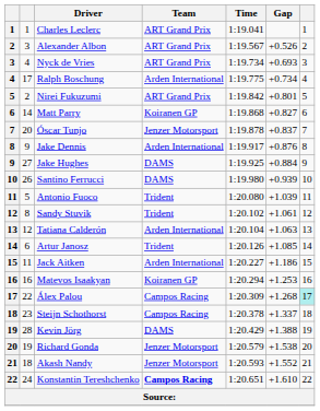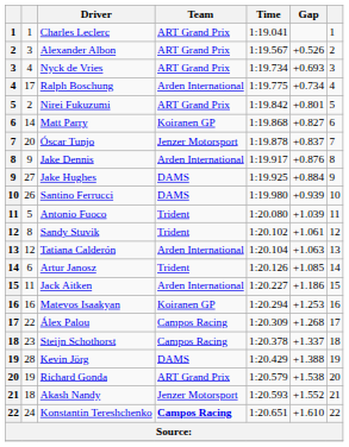 <table class="wikitable" style="font-size:85%">
 <tr>
 <th></th>
 <th></th>
 <th>Driver</th>
 <th>Team</th>
 <th>Time</th>
 <th>Gap</th>
 <th></th>
 </tr>
 <tr>
 <th>1</th>
 <td align="center">1</td>
 <td> <a href='#'>Charles Leclerc</a></td>
 <td><a href='#'>ART Grand Prix</a></td>
 <td>1:19.041</td>
 <td></td>
 <td>1</td>
 </tr>
 <tr>
 <th>2</th>
 <td align="center">3</td>
 <td> <a href='#'>Alexander Albon</a></td>
 <td><a href='#'>ART Grand Prix</a></td>
 <td>1:19.567</td>
 <td>+0.526</td>
 <td>2</td>
 </tr>
 <tr>
 <th>3</th>
 <td align="center">4</td>
 <td> <a href='#'>Nyck de Vries</a></td>
 <td><a href='#'>ART Grand Prix</a></td>
 <td>1:19.734</td>
 <td>+0.693</td>
 <td>3</td>
 </tr>
 <tr>
 <th>4</th>
 <td align="center">17</td>
 <td> <a href='#'>Ralph Boschung</a></td>
 <td><a href='#'>Arden International</a></td>
 <td>1:19.775</td>
 <td>+0.734</td>
 <td>4</td>
 </tr>
 <tr>
 <th>5</th>
 <td align="center">2</td>
 <td> <a href='#'>Nirei Fukuzumi</a></td>
 <td><a href='#'>ART Grand Prix</a></td>
 <td>1:19.842</td>
 <td>+0.801</td>
 <td>5</td>
 </tr>
 <tr>
 <th>6</th>
 <td align="center">14</td>
 <td> <a href='#'>Matt Parry</a></td>
 <td><a href='#'>Koiranen GP</a></td>
 <td>1:19.868</td>
 <td>+0.827</td>
 <td>6</td>
 </tr>
 <tr>
 <th>7</th>
 <td align="center">20</td>
 <td> <a href='#'>Óscar Tunjo</a></td>
 <td><a href='#'>Jenzer Motorsport</a></td>
 <td>1:19.878</td>
 <td>+0.837</td>
 <td>7</td>
 </tr>
 <tr>
 <th>8</th>
 <td align="center">9</td>
 <td> <a href='#'>Jake Dennis</a></td>
 <td><a href='#'>Arden International</a></td>
 <td>1:19.917</td>
 <td>+0.876</td>
 <td>8</td>
 </tr>
 <tr>
 <th>9</th>
 <td align="center">27</td>
 <td> <a href='#'>Jake Hughes</a></td>
 <td><a href='#'>DAMS</a></td>
 <td>1:19.925</td>
 <td>+0.884</td>
 <td>9</td>
 </tr>
 <tr>
 <th>10</th>
 <td align="center">26</td>
 <td> <a href='#'>Santino Ferrucci</a></td>
 <td><a href='#'>DAMS</a></td>
 <td>1:19.980</td>
 <td>+0.939</td>
 <td>10</td>
 </tr>
 <tr>
 <th>11</th>
 <td align="center">5</td>
 <td> <a href='#'>Antonio Fuoco</a></td>
 <td><a href='#'>Trident</a></td>
 <td>1:20.080</td>
 <td>+1.039</td>
 <td>11</td>
 </tr>
 <tr>
 <th>12</th>
 <td align="center">8</td>
 <td> <a href='#'>Sandy Stuvik</a></td>
 <td><a href='#'>Trident</a></td>
 <td>1:20.102</td>
 <td>+1.061</td>
 <td>12</td>
 </tr>
 <tr>
 <th>13</th>
 <td align="center">12</td>
 <td> <a href='#'>Tatiana Calderón</a></td>
 <td><a href='#'>Arden International</a></td>
 <td>1:20.104</td>
 <td>+1.063</td>
 <td>13</td>
 </tr>
 <tr>
 <th>14</th>
 <td align="center">6</td>
 <td> <a href='#'>Artur Janosz</a></td>
 <td><a href='#'>Trident</a></td>
 <td>1:20.126</td>
 <td>+1.085</td>
 <td>14</td>
 </tr>
 <tr>
 <th>15</th>
 <td align="center">11</td>
 <td> <a href='#'>Jack Aitken</a></td>
 <td><a href='#'>Arden International</a></td>
 <td>1:20.227</td>
 <td>+1.186</td>
 <td>15</td>
 </tr>
 <tr>
 <th>16</th>
 <td align="center">16</td>
 <td> <a href='#'>Matevos Isaakyan</a></td>
 <td><a href='#'>Koiranen GP</a></td>
 <td>1:20.294</td>
 <td>+1.253</td>
 <td>16</td>
 </tr>
 <tr>
 <th>17</th>
 <td align="center">22</td>
 <td> <a href='#'>Álex Palou</a></td>
 <td><a href='#'>Campos Racing</a></td>
 <td>1:20.309</td>
 <td>+1.268</td>
-<td style="background: paleturquoise;">17</td>
+<td>17</td>
 </tr>
 <tr>
 <th>18</th>
 <td align="center">23</td>
 <td> <a href='#'>Steijn Schothorst</a></td>
 <td><a href='#'>Campos Racing</a></td>
 <td>1:20.378</td>
 <td>+1.337</td>
 <td>18</td>
 </tr>
 <tr>
 <th>19</th>
 <td align="center">28</td>
 <td> <a href='#'>Kevin Jörg</a></td>
 <td><a href='#'>DAMS</a></td>
 <td>1:20.429</td>
 <td>+1.388</td>
 <td>19</td>
 </tr>
 <tr>
 <th>20</th>
 <td align="center">19</td>
 <td> <a href='#'>Richard Gonda</a></td>
-<td><a href='#'>Jenzer Motorsport</a></td>
+<td><a href='#'>ART Grand Prix</a></td>
 <td>1:20.579</td>
 <td>+1.538</td>
 <td>20</td>
 </tr>
 <tr>
 <th>21</th>
 <td align="center">18</td>
 <td> <a href='#'>Akash Nandy</a></td>
 <td><a href='#'>Jenzer Motorsport</a></td>
 <td>1:20.593</td>
 <td>+1.552</td>
 <td>21</td>
 </tr>
 <tr>
 <th>22</th>
 <td align="center">24</td>
 <td> <a href='#'>Konstantin Tereshchenko</a></td>
 <td><strong><a href='#'>Campos Racing</a></strong></td>
 <td>1:20.651</td>
 <td>+1.610</td>
 <td>22</td>
 </tr>
 <tr>
 <th colspan="7">Source:</th>
 </tr>
 <tr>
 </tr>
 </table>
